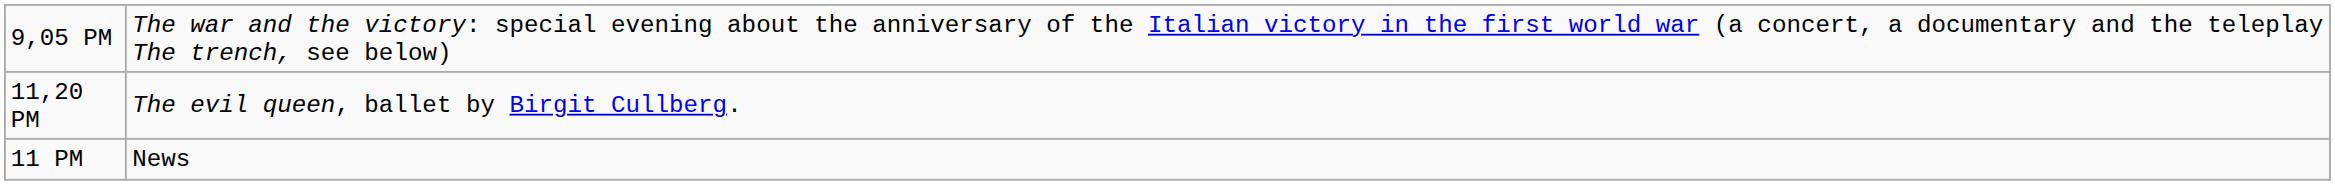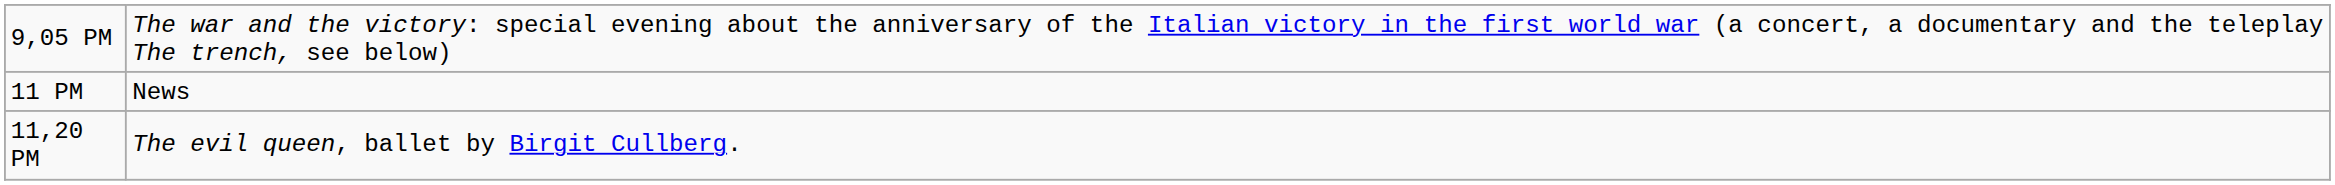 <table class="wikitable">
 <tr>
 <td>9,05 PM</td>
 <td><em>The war and the victory</em>: special evening about the anniversary of the <a href='#'>Italian victory in the first world war</a> (a concert, a  documentary and the teleplay <em>The trench,</em> see below)</td>
 </tr>
 <tr>
+<td>11 PM</td>
+<td>News</td>
+</tr>
+<tr>
 <td>11,20 PM</td>
 <td><em>The evil queen</em>, ballet by <a href='#'>Birgit Cullberg</a>.</td>
 </tr>
-<tr>
-<td>11 PM</td>
-<td>News</td>
-</tr>
 </table>
